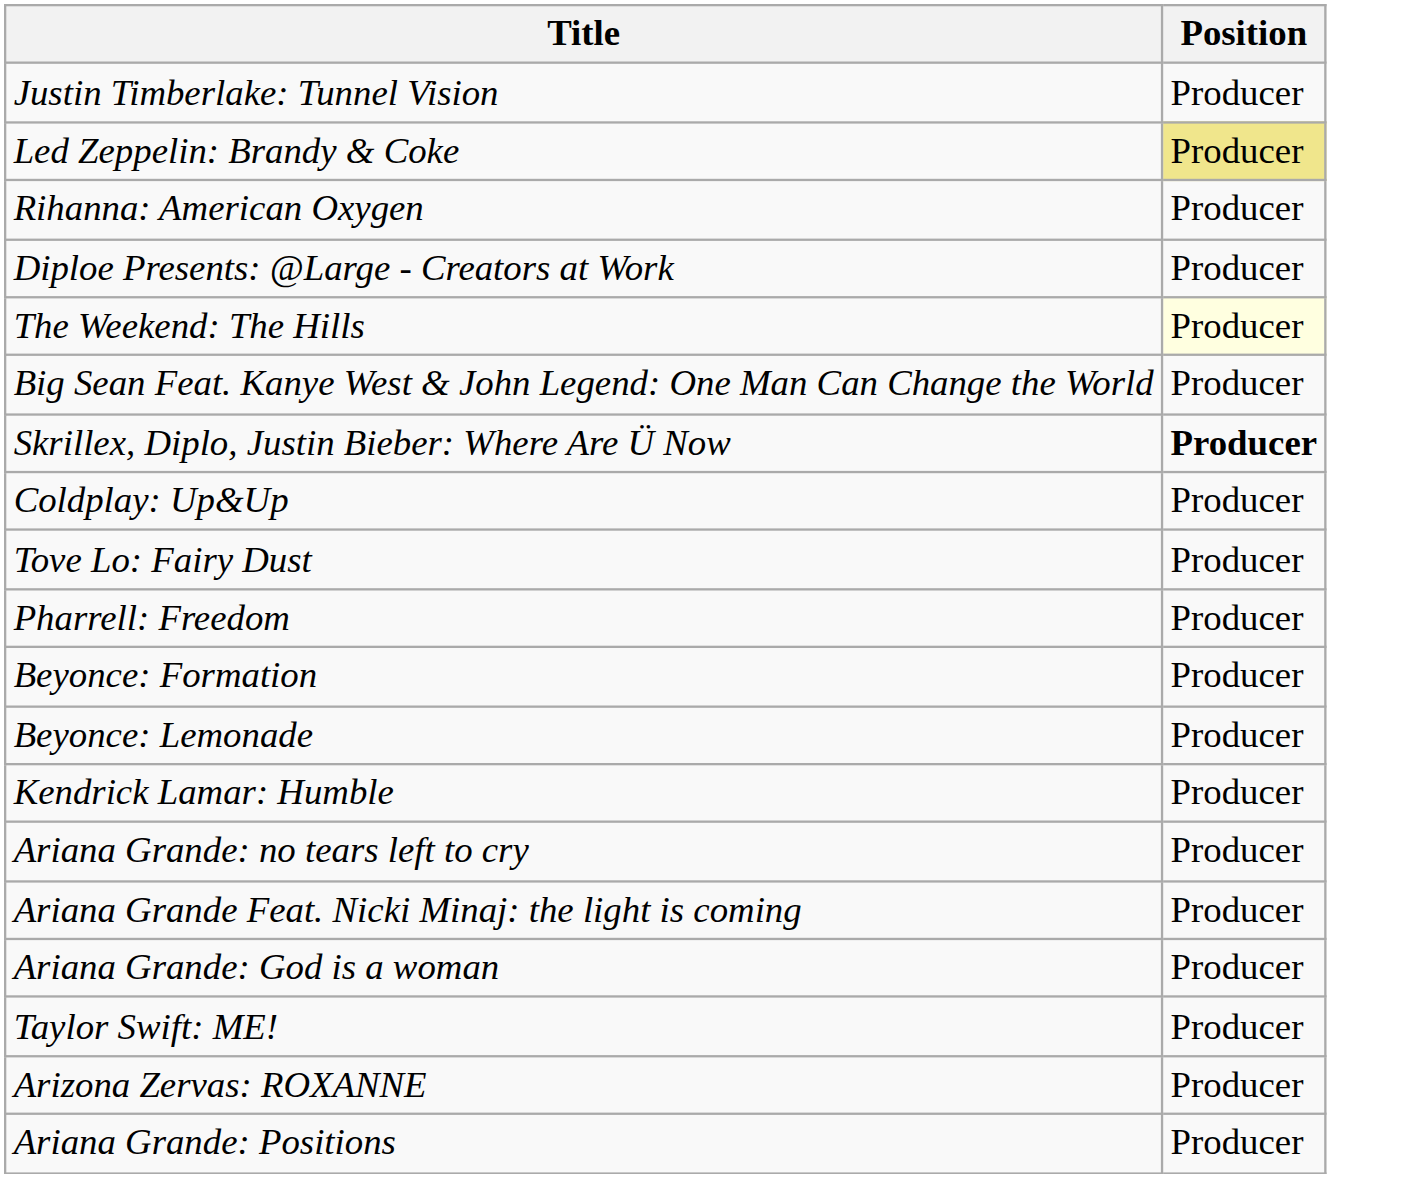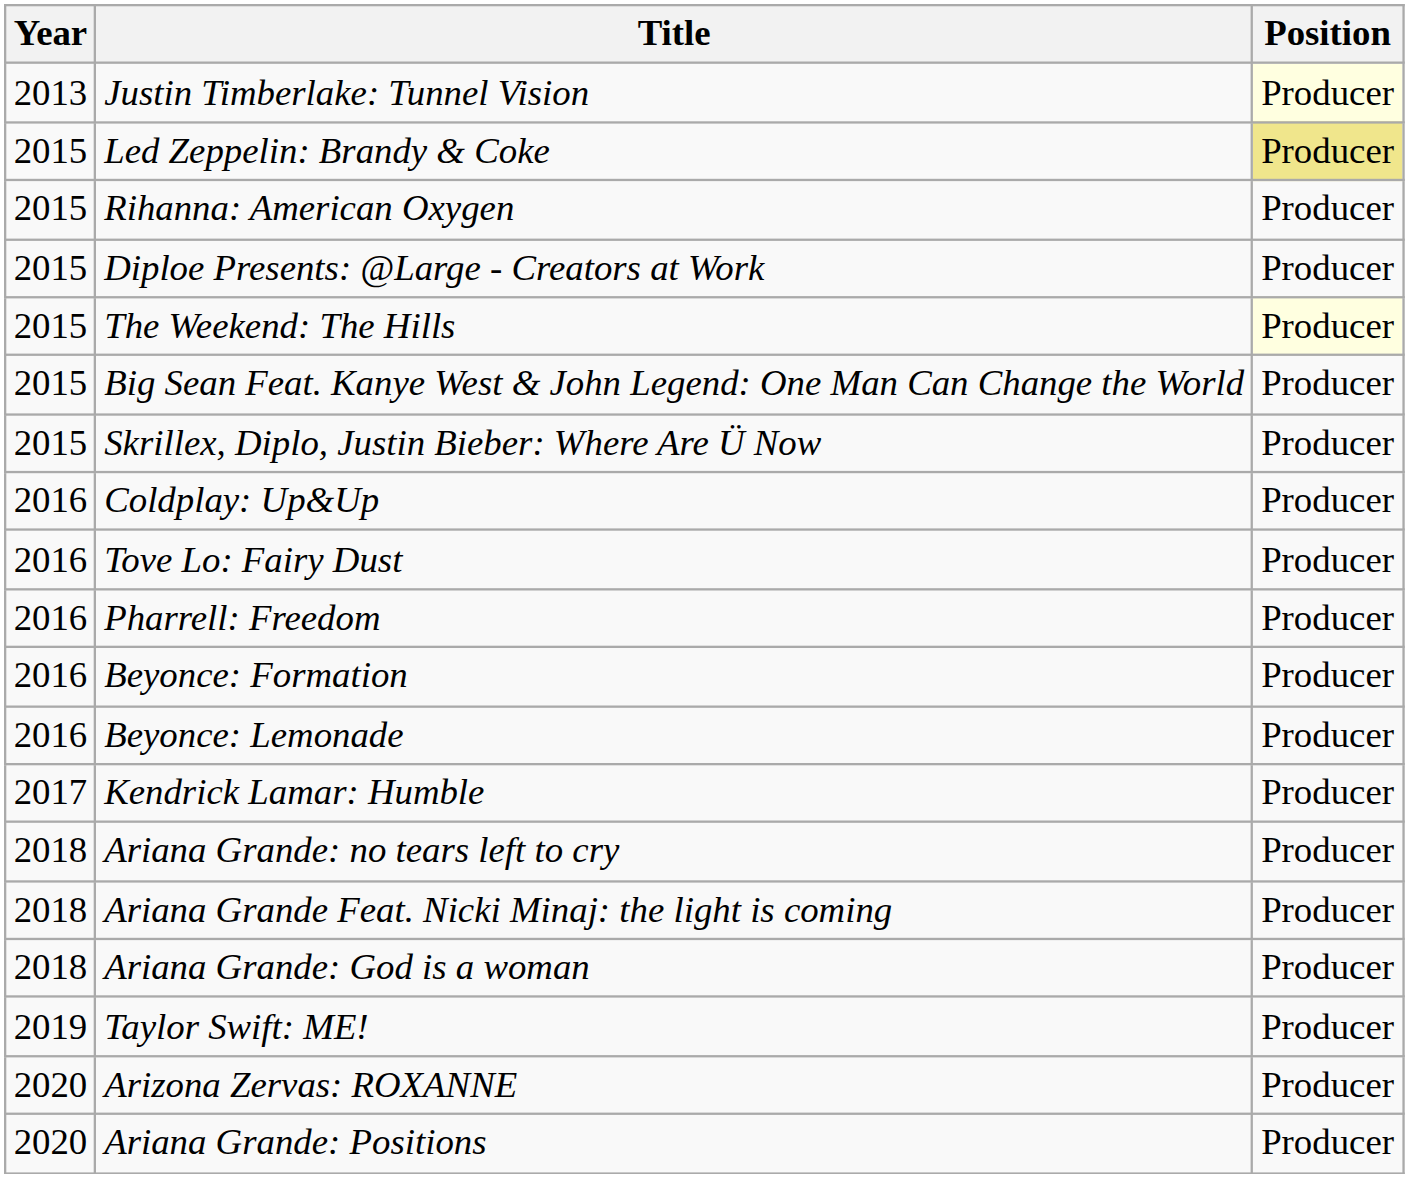 <table class="wikitable sortable">
 <tr>
+<th>Year</th>
 <th>Title</th>
 <th class="unsortable">Position</th>
 </tr>
 <tr>
+<td>2013</td>
 <td><em>Justin Timberlake: Tunnel Vision</em></td>
-<td>Producer</td>
+<td style="background: lightyellow;">Producer</td>
 </tr>
 <tr>
+<td>2015</td>
 <td><em>Led Zeppelin: Brandy & Coke</em></td>
 <td style="background: khaki;">Producer</td>
 </tr>
 <tr>
+<td>2015</td>
 <td><em>Rihanna: American Oxygen</em></td>
 <td>Producer</td>
 </tr>
 <tr>
+<td>2015</td>
 <td><em>Diploe Presents: @Large - Creators at Work</em></td>
 <td>Producer</td>
 </tr>
 <tr>
+<td>2015</td>
 <td><em>The Weekend: The Hills</em></td>
 <td style="background: lightyellow;">Producer</td>
 </tr>
 <tr>
+<td>2015</td>
 <td><em>Big Sean Feat. Kanye West & John Legend: One Man Can Change the World</em></td>
 <td>Producer</td>
 </tr>
 <tr>
+<td>2015</td>
 <td><em>Skrillex, Diplo, Justin Bieber: Where Are Ü Now</em></td>
-<td><strong>Producer</strong></td>
+<td>Producer</td>
 </tr>
 <tr>
+<td>2016</td>
 <td><em>Coldplay: Up&Up</em></td>
 <td>Producer</td>
 </tr>
 <tr>
+<td>2016</td>
 <td><em>Tove Lo: Fairy Dust</em></td>
 <td>Producer</td>
 </tr>
 <tr>
+<td>2016</td>
 <td><em>Pharrell: Freedom</em></td>
 <td>Producer</td>
 </tr>
 <tr>
+<td>2016</td>
 <td><em>Beyonce: Formation</em></td>
 <td>Producer</td>
 </tr>
 <tr>
+<td>2016</td>
 <td><em>Beyonce: Lemonade</em></td>
 <td>Producer</td>
 </tr>
 <tr>
+<td>2017</td>
 <td><em>Kendrick Lamar: Humble</em></td>
 <td>Producer</td>
 </tr>
 <tr>
+<td>2018</td>
 <td><em>Ariana Grande: no tears left to cry</em></td>
 <td>Producer</td>
 </tr>
 <tr>
+<td>2018</td>
 <td><em>Ariana Grande Feat. Nicki Minaj: the light is coming</em></td>
 <td>Producer</td>
 </tr>
 <tr>
+<td>2018</td>
 <td><em>Ariana Grande: God is a woman</em></td>
 <td>Producer</td>
 </tr>
 <tr>
+<td>2019</td>
 <td><em>Taylor Swift: ME!</em></td>
 <td>Producer</td>
 </tr>
 <tr>
+<td>2020</td>
 <td><em>Arizona Zervas: ROXANNE</em></td>
 <td>Producer</td>
 </tr>
 <tr>
+<td>2020</td>
 <td><em>Ariana Grande: Positions</em></td>
 <td>Producer</td>
 </tr>
 </table>
